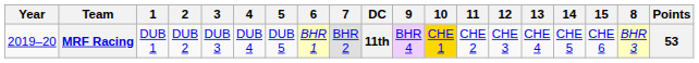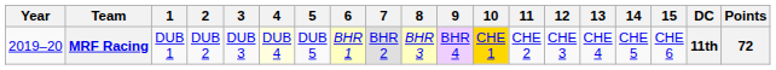 <table class="wikitable" style="text-align:center; font-size:85%">
 <tr>
 <th>Year</th>
 <th>Team</th>
 <th>1</th>
 <th>2</th>
 <th>3</th>
 <th>4</th>
 <th>5</th>
 <th>6</th>
 <th>7</th>
-<th>DC</th>
+<th>8</th>
 <th>9</th>
 <th>10</th>
 <th>11</th>
 <th>12</th>
 <th>13</th>
 <th>14</th>
 <th>15</th>
-<th>8</th>
+<th>DC</th>
 <th>Points</th>
 </tr>
 <tr>
 <td><a href='#'>2019–20</a></td>
 <th nowrap><a href='#'>MRF Racing</a></th>
 <td><a href='#'>DUB<br>1</a></td>
 <td><a href='#'>DUB<br>2</a></td>
 <td><a href='#'>DUB<br>3</a></td>
-<td><a href='#'>DUB<br>4</a></td>
+<td style="background: lightyellow;"><a href='#'>DUB<br>4</a></td>
 <td><a href='#'>DUB<br>5</a></td>
 <td style="background:#FFFFBF;"><em><a href='#'>BHR<br>1</a><br></em></td>
 <td style="background:#DFDFDF;"><a href='#'>BHR<br>2</a><br></td>
-<th>11th</th>
+<td style="background:#FFFFBF;"><em><a href='#'>BHR<br>3</a><br></em></td>
 <td style="background:#EFCFFF;"><a href='#'>BHR<br>4</a><br></td>
 <td style="background: gold;"><a href='#'>CHE<br>1</a></td>
 <td><a href='#'>CHE<br>2</a></td>
 <td><a href='#'>CHE<br>3</a></td>
 <td><a href='#'>CHE<br>4</a></td>
 <td><a href='#'>CHE<br>5</a></td>
 <td><a href='#'>CHE<br>6</a></td>
-<td style="background:#FFFFBF;"><em><a href='#'>BHR<br>3</a><br></em></td>
-<th>53</th>
+<th>11th</th>
+<th>72</th>
 </tr>
 </table>
